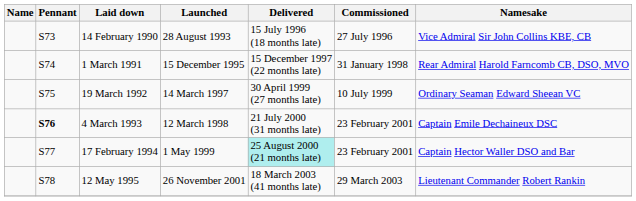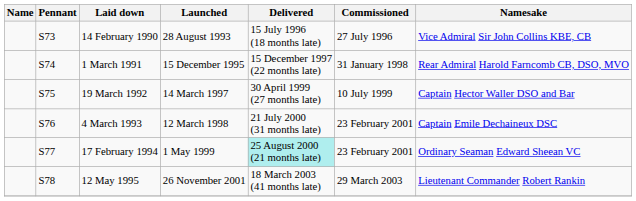 <table class="wikitable">
 <tr>
 <th>Name</th>
 <th>Pennant</th>
 <th>Laid down</th>
 <th>Launched</th>
 <th>Delivered</th>
 <th>Commissioned</th>
 <th>Namesake</th>
 </tr>
 <tr>
 <td></td>
 <td>S73</td>
 <td>14 February 1990</td>
 <td>28 August 1993</td>
 <td>15 July 1996<br>(18 months late)</td>
 <td>27 July 1996</td>
 <td><a href='#'>Vice Admiral</a> <a href='#'>Sir John Collins KBE, CB</a></td>
 </tr>
 <tr>
 <td></td>
 <td>S74</td>
 <td>1 March 1991</td>
 <td>15 December 1995</td>
 <td>15 December 1997<br>(22 months late)</td>
 <td>31 January 1998</td>
 <td><a href='#'>Rear Admiral</a> <a href='#'>Harold Farncomb CB, DSO, MVO</a></td>
 </tr>
 <tr>
 <td></td>
 <td>S75</td>
 <td>19 March 1992</td>
 <td>14 March 1997</td>
 <td>30 April 1999<br>(27 months late)</td>
 <td>10 July 1999</td>
-<td><a href='#'>Ordinary Seaman</a> <a href='#'>Edward Sheean VC</a></td>
+<td><a href='#'>Captain</a> <a href='#'>Hector Waller DSO and Bar</a></td>
 </tr>
 <tr>
 <td></td>
-<td><strong>S76</strong></td>
+<td>S76</td>
 <td>4 March 1993</td>
 <td>12 March 1998</td>
 <td>21 July 2000<br>(31 months late)</td>
 <td>23 February 2001</td>
 <td><a href='#'>Captain</a> <a href='#'>Emile Dechaineux DSC</a></td>
 </tr>
 <tr>
 <td></td>
 <td>S77</td>
 <td>17 February 1994</td>
 <td>1 May 1999</td>
 <td style="background: paleturquoise;">25 August 2000<br>(21 months late)</td>
 <td>23 February 2001</td>
-<td><a href='#'>Captain</a> <a href='#'>Hector Waller DSO and Bar</a></td>
+<td><a href='#'>Ordinary Seaman</a> <a href='#'>Edward Sheean VC</a></td>
 </tr>
 <tr>
 <td></td>
 <td>S78</td>
 <td>12 May 1995</td>
 <td>26 November 2001</td>
 <td>18 March 2003<br>(41 months late)</td>
 <td>29 March 2003</td>
 <td><a href='#'>Lieutenant Commander</a> <a href='#'>Robert Rankin</a></td>
 </tr>
 <tr>
 </tr>
 </table>
